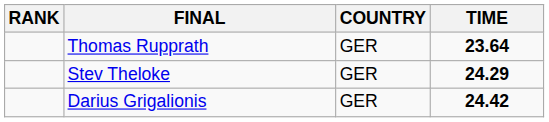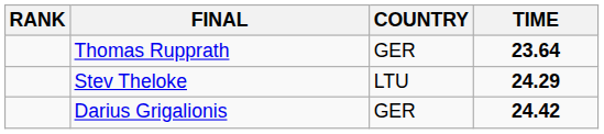 <table class="wikitable">
 <tr>
 <th>RANK</th>
 <th align="left" style="width: 15em">FINAL</th>
 <th>COUNTRY</th>
 <th style="width: 6em">TIME</th>
 </tr>
 <tr>
 <td align="center"></td>
 <td><a href='#'>Thomas Rupprath</a></td>
 <td> GER</td>
 <td align="center"><strong>23.64</strong></td>
 </tr>
 <tr>
 <td align="center"></td>
 <td><a href='#'>Stev Theloke</a></td>
-<td> GER</td>
+<td> LTU</td>
 <td align="center"><strong>24.29</strong></td>
 </tr>
 <tr>
 <td align="center"></td>
 <td><a href='#'>Darius Grigalionis</a></td>
 <td> GER</td>
 <td align="center"><strong>24.42</strong></td>
 </tr>
 </table>
